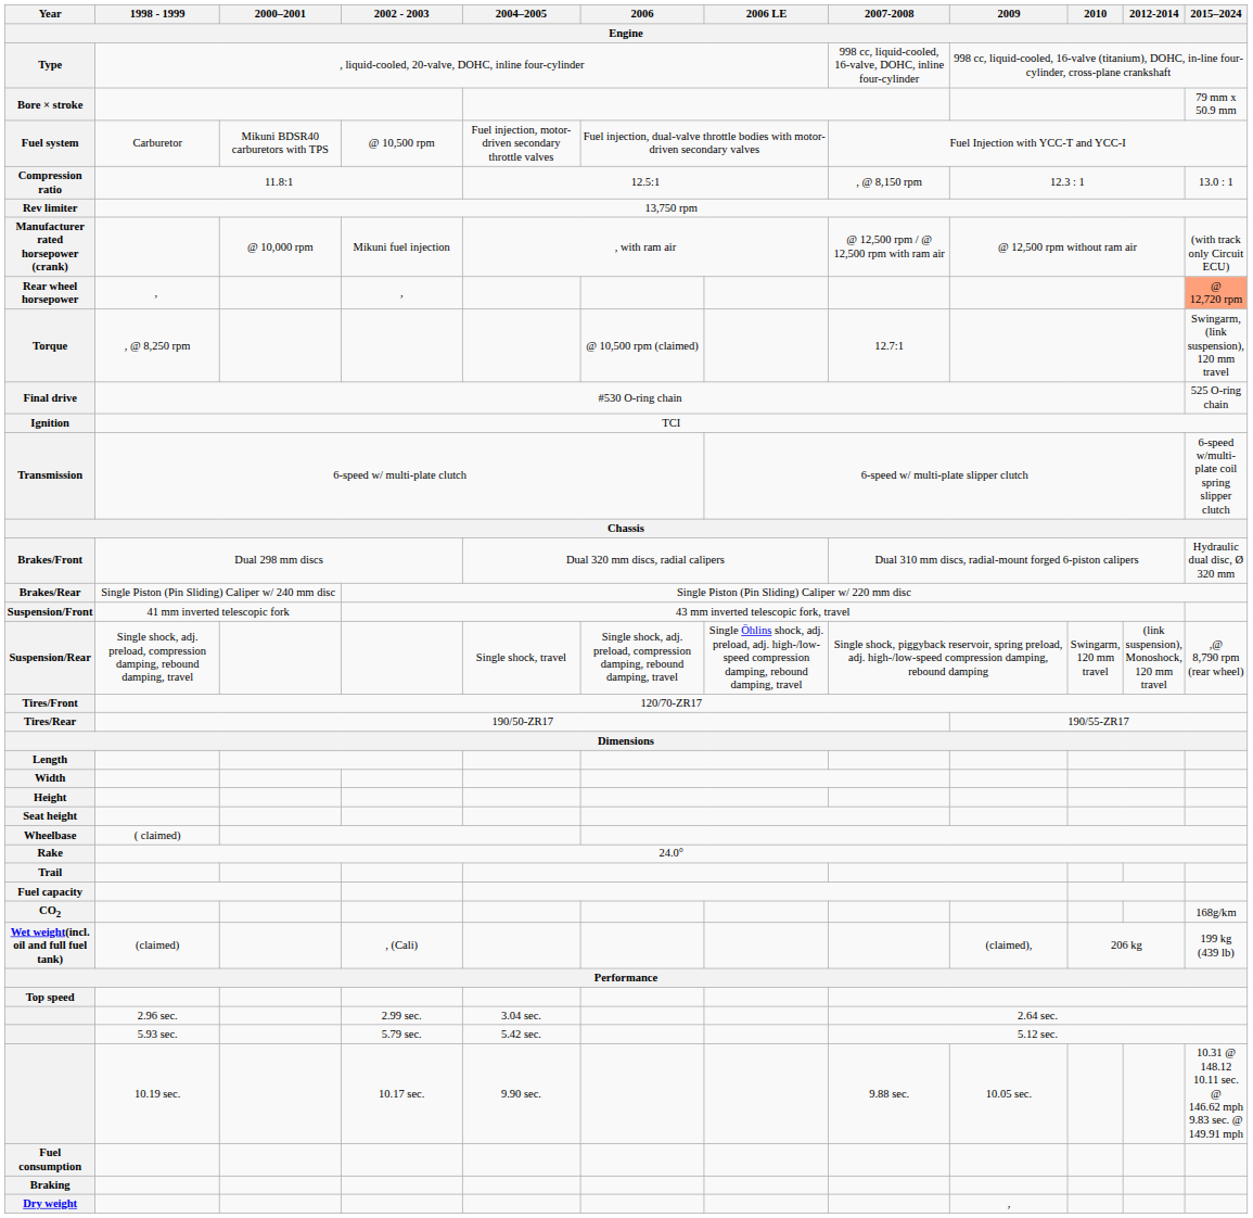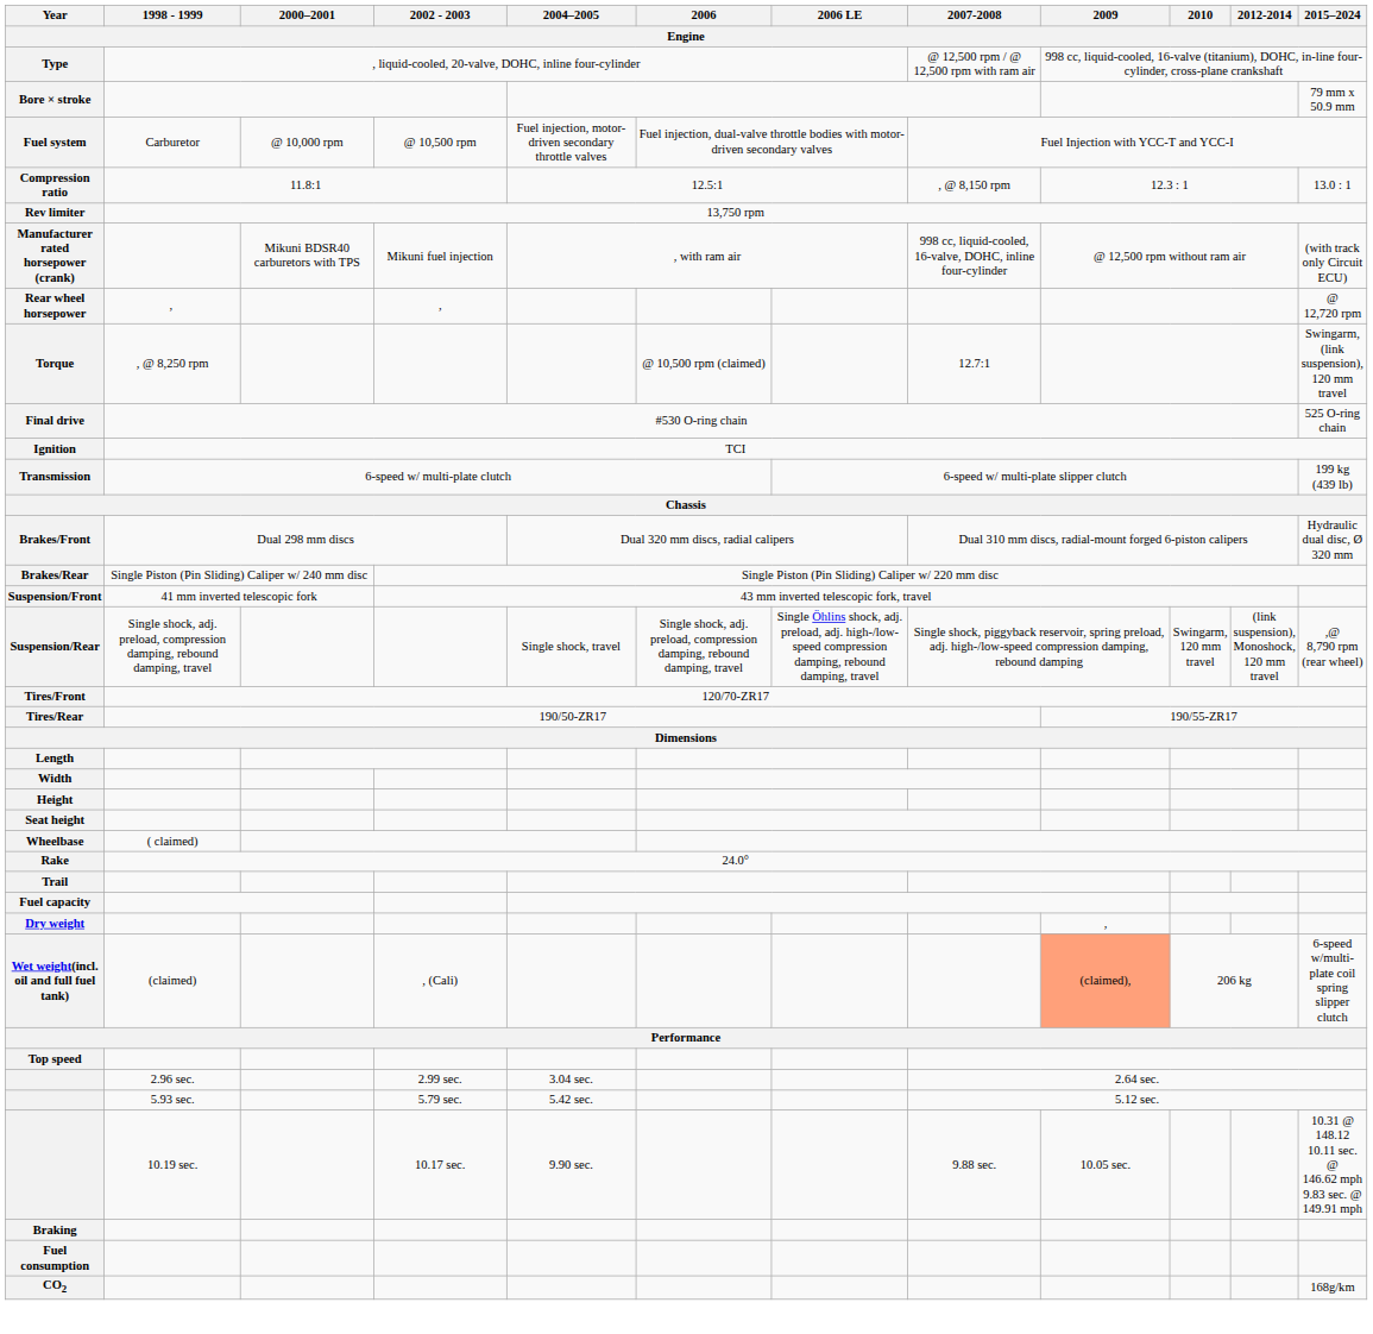 <table class="wikitable" style="text-align:center; font-size: 90%;">
 <tr>
 <th>Year</th>
 <th width="250">1998 - 1999</th>
 <th width="250">2000–2001</th>
 <th width="250">2002 - 2003</th>
 <th width="250">2004–2005</th>
 <th width="250">2006</th>
 <th width="250">2006 LE</th>
 <th width="250">2007-2008</th>
 <th width="250">2009</th>
 <th>2010</th>
 <th>2012-2014</th>
 <th>2015–2024</th>
 </tr>
 <tr>
 <th colspan="12">Engine</th>
 </tr>
 <tr>
 <th>Type</th>
 <td colspan="6">, liquid-cooled, 20-valve, DOHC, inline four-cylinder</td>
-<td>998 cc, liquid-cooled, 16-valve, DOHC, inline four-cylinder</td>
+<td> @ 12,500 rpm /  @ 12,500 rpm with ram air</td>
 <td colspan="4">998 cc, liquid-cooled, 16-valve (titanium), DOHC, in-line four-cylinder, cross-plane crankshaft</td>
 </tr>
 <tr>
 <th>Bore × stroke</th>
 <td colspan="3"></td>
 <td colspan="4"></td>
 <td colspan="3"></td>
 <td>79 mm x 50.9 mm</td>
 </tr>
 <tr>
 <th>Fuel system</th>
 <td>Carburetor</td>
-<td>Mikuni BDSR40 carburetors with TPS</td>
+<td> @ 10,000 rpm</td>
 <td> @ 10,500 rpm</td>
 <td>Fuel injection, motor-driven secondary throttle valves</td>
 <td colspan="2">Fuel injection, dual-valve throttle bodies with motor-driven secondary valves</td>
 <td colspan="5">Fuel Injection with YCC-T and YCC-I</td>
 </tr>
 <tr>
 <th>Compression ratio</th>
 <td colspan="3">11.8:1</td>
 <td colspan="3">12.5:1</td>
 <td>,  @ 8,150 rpm</td>
 <td colspan="3">12.3 : 1</td>
 <td>13.0 : 1</td>
 </tr>
 <tr>
 <th>Rev limiter</th>
 <td colspan="11">13,750 rpm</td>
 </tr>
 <tr>
 <th>Manufacturer rated horsepower (crank)</th>
 <td></td>
-<td> @ 10,000 rpm</td>
+<td>Mikuni BDSR40 carburetors with TPS</td>
 <td>Mikuni fuel injection</td>
 <td colspan="3">,  with ram air</td>
-<td> @ 12,500 rpm /  @ 12,500 rpm with ram air</td>
+<td>998 cc, liquid-cooled, 16-valve, DOHC, inline four-cylinder</td>
 <td colspan="3"> @ 12,500 rpm without ram air</td>
 <td><br>(with track only Circuit ECU)</td>
 </tr>
 <tr>
 <th>Rear wheel horsepower</th>
 <td>, </td>
 <td></td>
 <td>,</td>
 <td></td>
 <td></td>
 <td></td>
 <td> </td>
 <td colspan="3"></td>
-<td style="background: lightsalmon;">@ 12,720 rpm</td>
+<td>@ 12,720 rpm</td>
 </tr>
 <tr>
 <th>Torque</th>
 <td>,  @ 8,250 rpm</td>
 <td></td>
 <td></td>
 <td></td>
 <td> @ 10,500 rpm (claimed)</td>
 <td></td>
 <td>12.7:1</td>
 <td colspan="3"></td>
 <td>Swingarm, (link suspension), 120 mm travel</td>
 </tr>
 <tr>
 <th>Final drive</th>
 <td colspan="10">#530 O-ring chain</td>
 <td>525 O-ring chain</td>
 </tr>
 <tr>
 <th>Ignition</th>
 <td colspan="11">TCI</td>
 </tr>
 <tr>
 <th>Transmission</th>
 <td colspan="5">6-speed w/ multi-plate clutch</td>
 <td colspan="5">6-speed w/ multi-plate slipper clutch</td>
-<td>6-speed w/multi-plate coil spring slipper clutch</td>
+<td>199 kg (439 lb)</td>
 </tr>
 <tr>
 <th colspan="12">Chassis</th>
 </tr>
 <tr>
 <th>Brakes/Front</th>
 <td colspan="3">Dual 298 mm discs</td>
 <td colspan="3">Dual 320 mm discs, radial calipers</td>
 <td colspan="4">Dual 310 mm discs, radial-mount forged 6-piston calipers</td>
 <td>Hydraulic dual disc, Ø 320 mm</td>
 </tr>
 <tr>
 <th>Brakes/Rear</th>
 <td colspan="2">Single Piston (Pin Sliding) Caliper w/ 240 mm disc</td>
 <td colspan="9">Single Piston (Pin Sliding) Caliper w/ 220 mm disc</td>
 </tr>
 <tr>
 <th>Suspension/Front</th>
 <td colspan="2">41 mm inverted telescopic fork</td>
 <td colspan="8">43 mm inverted telescopic fork,  travel</td>
 </tr>
 <tr>
 <th>Suspension/Rear</th>
 <td>Single shock, adj. preload, compression damping, rebound damping,  travel</td>
 <td></td>
 <td></td>
 <td>Single shock,  travel</td>
 <td>Single shock, adj. preload, compression damping, rebound damping,  travel</td>
 <td>Single <a href='#'>Öhlins</a> shock, adj. preload, adj. high-/low-speed compression damping, rebound damping,  travel</td>
 <td colspan="2">Single shock, piggyback reservoir, spring preload, adj. high-/low-speed compression damping, rebound damping</td>
 <td>Swingarm, 120 mm travel</td>
 <td>(link suspension), Monoshock, 120 mm travel</td>
 <td>,@ 8,790 rpm (rear wheel)</td>
 </tr>
 <tr>
 <th>Tires/Front</th>
 <td colspan="11">120/70-ZR17</td>
 </tr>
 <tr>
 <th>Tires/Rear</th>
 <td colspan="7">190/50-ZR17</td>
 <td colspan="4">190/55-ZR17</td>
 </tr>
 <tr>
 <th colspan="12">Dimensions</th>
 </tr>
 <tr>
 <th>Length</th>
 <td></td>
 <td colspan="2"></td>
 <td></td>
 <td colspan="2"></td>
 <td></td>
 <td></td>
 <td colspan="2"></td>
 <td></td>
 </tr>
 <tr>
 <th>Width</th>
 <td></td>
 <td></td>
 <td></td>
 <td></td>
 <td colspan="3"></td>
 <td></td>
 <td colspan="2"></td>
 <td></td>
 </tr>
 <tr>
 <th>Height</th>
 <td></td>
 <td></td>
 <td></td>
 <td></td>
 <td colspan="2"></td>
 <td></td>
 <td></td>
 <td colspan="2"></td>
 <td></td>
 </tr>
 <tr>
 <th>Seat height</th>
 <td></td>
 <td></td>
 <td></td>
 <td></td>
 <td colspan="3"></td>
 <td></td>
 <td colspan="2"></td>
 <td></td>
 </tr>
 <tr>
 <th>Wheelbase</th>
 <td> ( claimed)</td>
 <td colspan="3"></td>
 <td colspan="7"></td>
 </tr>
 <tr>
 <th>Rake</th>
 <td colspan="11">24.0°</td>
 </tr>
 <tr>
 <th>Trail</th>
 <td></td>
 <td></td>
 <td></td>
 <td colspan="3"></td>
 <td colspan="2"></td>
 <td></td>
 <td></td>
 <td></td>
 </tr>
 <tr>
 <th>Fuel capacity</th>
 <td colspan="2"></td>
 <td></td>
 <td colspan="5"></td>
 <td colspan="2"></td>
 <td></td>
 </tr>
 <tr>
-<th>CO<sub>2</sub></th>
+<th><a href='#'>Dry weight</a></th>
 <td></td>
 <td></td>
 <td></td>
 <td></td>
 <td></td>
 <td></td>
 <td></td>
+<td>, </td>
 <td></td>
 <td></td>
 <td></td>
-<td>168g/km</td>
 </tr>
 <tr>
 <th><a href='#'>Wet weight</a>(incl. oil and full fuel tank)</th>
 <td> (claimed)</td>
 <td></td>
 <td>,  (Cali)</td>
 <td></td>
 <td></td>
 <td></td>
 <td></td>
-<td> (claimed), </td>
+<td style="background: lightsalmon;"> (claimed), </td>
 <td colspan="2">206 kg</td>
-<td>199 kg (439 lb)</td>
+<td>6-speed w/multi-plate coil spring slipper clutch</td>
 </tr>
 <tr>
 <th colspan="12">Performance</th>
 </tr>
 <tr>
 <th>Top speed</th>
 <td></td>
 <td></td>
 <td></td>
 <td></td>
 <td></td>
 <td></td>
 <td colspan="5"></td>
 </tr>
 <tr>
 <th></th>
 <td>2.96 sec.</td>
 <td></td>
 <td>2.99 sec.</td>
 <td>3.04 sec.</td>
 <td></td>
 <td></td>
 <td colspan="5">2.64 sec.</td>
 </tr>
 <tr>
 <th></th>
 <td>5.93 sec.</td>
 <td></td>
 <td>5.79 sec.</td>
 <td>5.42 sec.</td>
 <td></td>
 <td></td>
 <td colspan="5">5.12 sec.</td>
 </tr>
 <tr>
 <th></th>
 <td>10.19 sec.</td>
 <td></td>
 <td>10.17 sec.</td>
 <td>9.90 sec.</td>
 <td></td>
 <td></td>
 <td>9.88 sec.</td>
 <td>10.05 sec.</td>
 <td></td>
 <td></td>
 <td>10.31 @ 148.12<br>10.11 sec. @ 146.62 mph<br>9.83 sec. @ 149.91 mph</td>
 </tr>
 <tr>
+<th>Braking </th>
+<td></td>
+<td></td>
+<td></td>
+<td></td>
+<td></td>
+<td></td>
+<td></td>
+<td></td>
+<td></td>
+<td></td>
+<td></td>
+</tr>
+<tr>
 <th>Fuel consumption</th>
 <td></td>
 <td></td>
 <td></td>
 <td></td>
 <td></td>
 <td></td>
 <td></td>
 <td></td>
 <td></td>
 <td></td>
 <td></td>
 </tr>
 <tr>
-<th>Braking </th>
+<th>CO<sub>2</sub></th>
 <td></td>
 <td></td>
 <td></td>
 <td></td>
 <td></td>
 <td></td>
 <td></td>
 <td></td>
 <td></td>
 <td></td>
-<td></td>
-</tr>
-<tr>
-<th><a href='#'>Dry weight</a></th>
-<td></td>
-<td></td>
-<td></td>
-<td></td>
-<td></td>
-<td></td>
-<td></td>
-<td>, </td>
-<td></td>
-<td></td>
-<td></td>
+<td>168g/km</td>
 </tr>
 </table>
